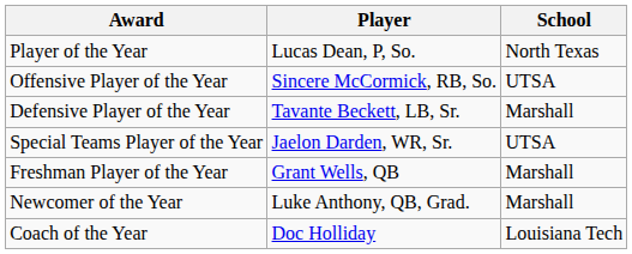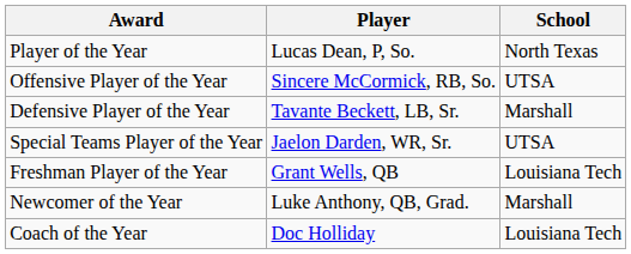 <table class="wikitable" border="0">
 <tr>
 <th>Award</th>
 <th>Player</th>
 <th>School</th>
 </tr>
 <tr>
 <td>Player of the Year</td>
 <td>Lucas Dean, P, So.</td>
 <td>North Texas</td>
 </tr>
 <tr>
 <td>Offensive Player of the Year</td>
 <td><a href='#'>Sincere McCormick</a>, RB, So.</td>
 <td>UTSA</td>
 </tr>
 <tr>
 <td>Defensive Player of the Year</td>
 <td><a href='#'>Tavante Beckett</a>, LB, Sr.</td>
 <td>Marshall</td>
 </tr>
 <tr>
 <td>Special Teams Player of the Year</td>
 <td><a href='#'>Jaelon Darden</a>, WR, Sr.</td>
 <td>UTSA</td>
 </tr>
 <tr>
 <td>Freshman Player of the Year</td>
 <td><a href='#'>Grant Wells</a>, QB</td>
-<td>Marshall</td>
+<td>Louisiana Tech</td>
 </tr>
 <tr>
 <td>Newcomer of the Year</td>
 <td>Luke Anthony, QB, Grad.</td>
 <td>Marshall</td>
 </tr>
 <tr>
 <td>Coach of the Year</td>
 <td><a href='#'>Doc Holliday</a></td>
 <td>Louisiana Tech</td>
 </tr>
 <tr>
 </tr>
 </table>
